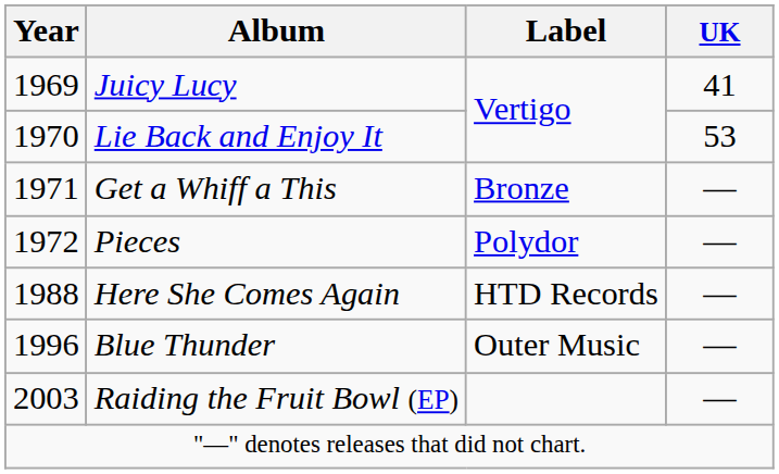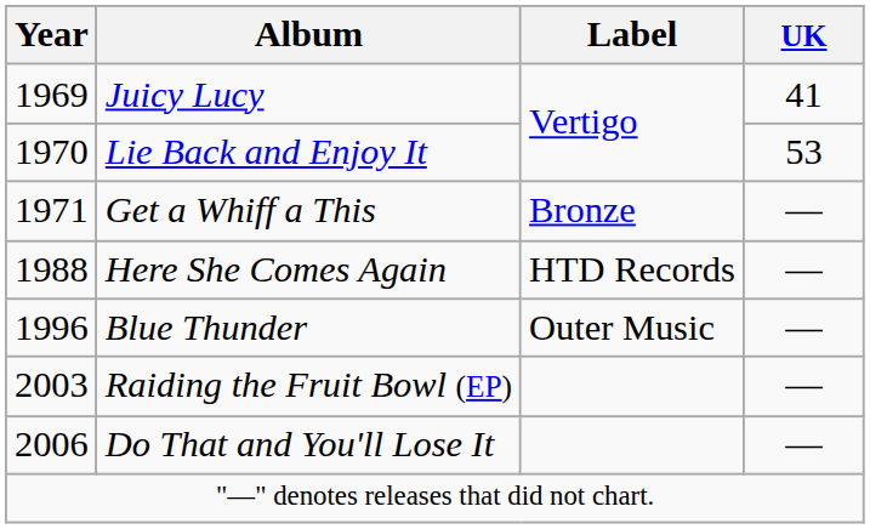 <table class="wikitable">
 <tr>
 <th>Year</th>
 <th>Album</th>
 <th>Label</th>
 <th style="width:45px;"><small><a href='#'>UK</a></small><br></th>
 </tr>
 <tr>
 <td>1969</td>
 <td><em><a href='#'>Juicy Lucy</a></em></td>
 <td rowspan="2"><a href='#'>Vertigo</a></td>
 <td align=center>41</td>
 </tr>
 <tr>
 <td>1970</td>
 <td><em><a href='#'>Lie Back and Enjoy It</a></em></td>
 <td align=center>53</td>
 </tr>
 <tr>
 <td>1971</td>
 <td><em>Get a Whiff a This</em></td>
 <td><a href='#'>Bronze</a></td>
 <td align=center>—</td>
 </tr>
 <tr>
-<td>1972</td>
-<td><em>Pieces</em></td>
-<td><a href='#'>Polydor</a></td>
-<td align=center>—</td>
-</tr>
-<tr>
 <td>1988</td>
 <td><em>Here She Comes Again</em></td>
 <td>HTD Records</td>
 <td align=center>—</td>
 </tr>
 <tr>
 <td>1996</td>
 <td><em>Blue Thunder</em></td>
 <td>Outer Music</td>
 <td align=center>—</td>
 </tr>
 <tr>
 <td>2003</td>
 <td><em>Raiding the Fruit Bowl</em> <small>(<a href='#'>EP</a>)</small></td>
 <td></td>
 <td align=center>—</td>
 </tr>
 <tr>
+<td>2006</td>
+<td><em>Do That and You'll Lose It</em></td>
+<td></td>
+<td align=center>—</td>
+</tr>
+<tr>
 <td colspan="4" style="text-align:center; font-size:9pt;">"—" denotes releases that did not chart.</td>
 </tr>
 </table>
